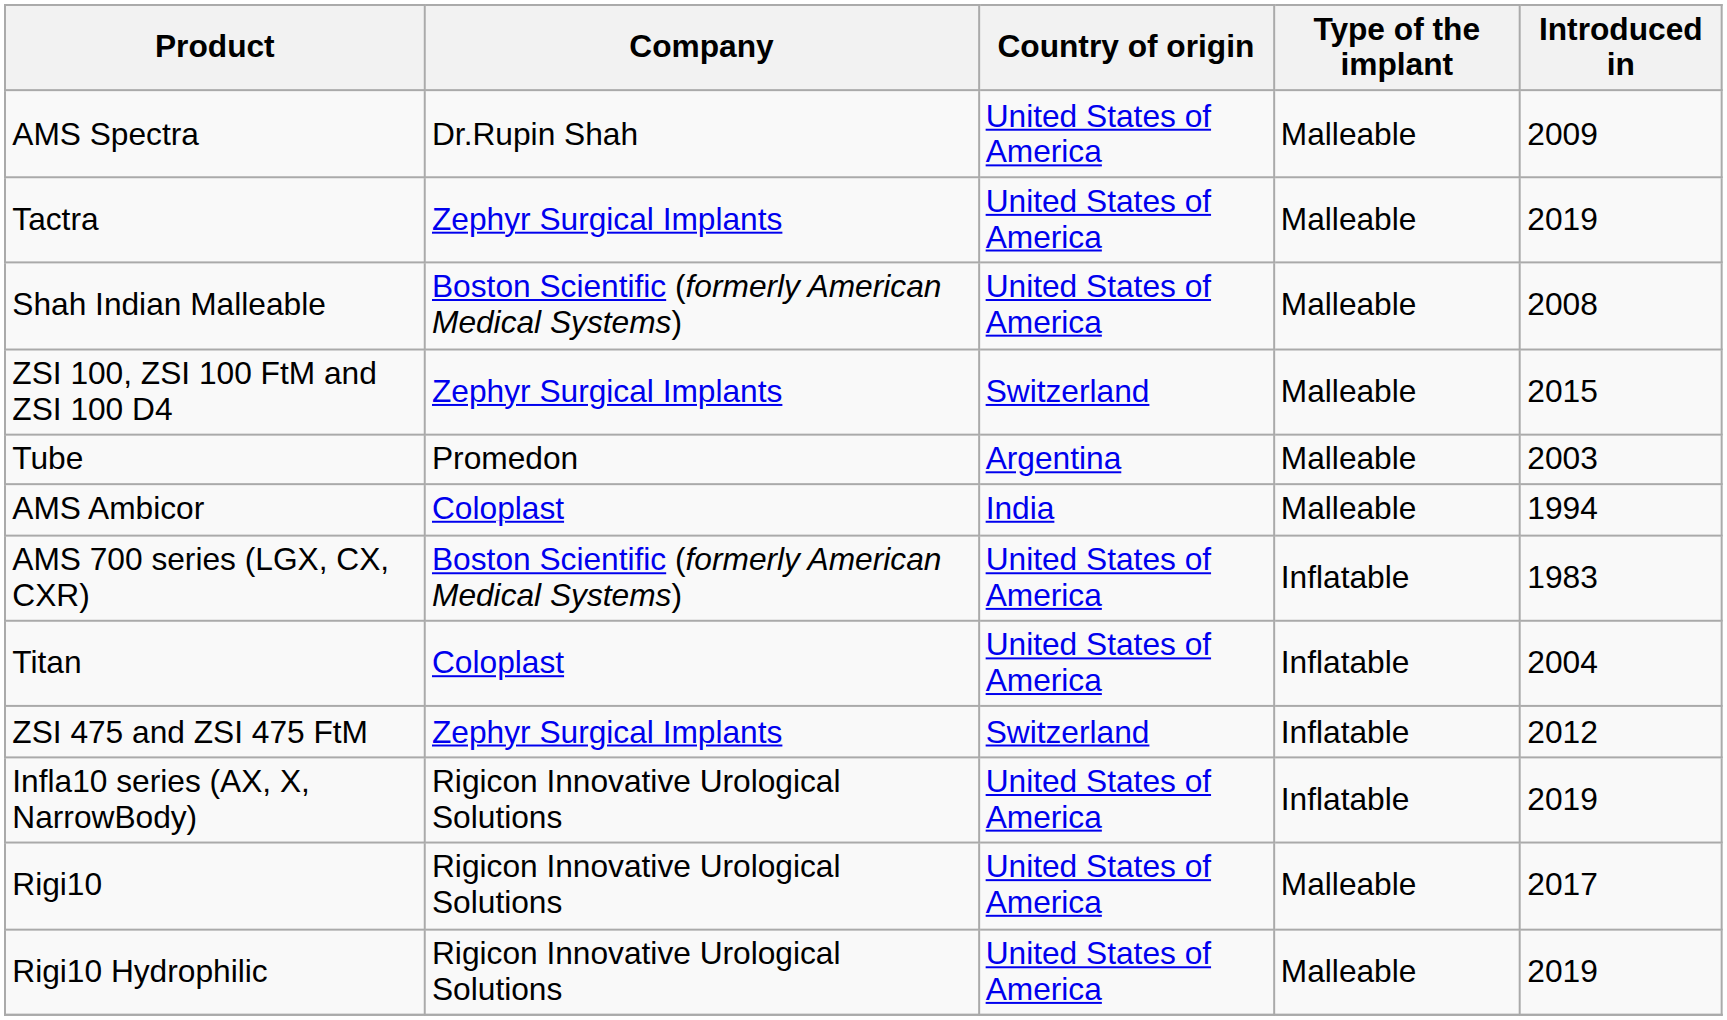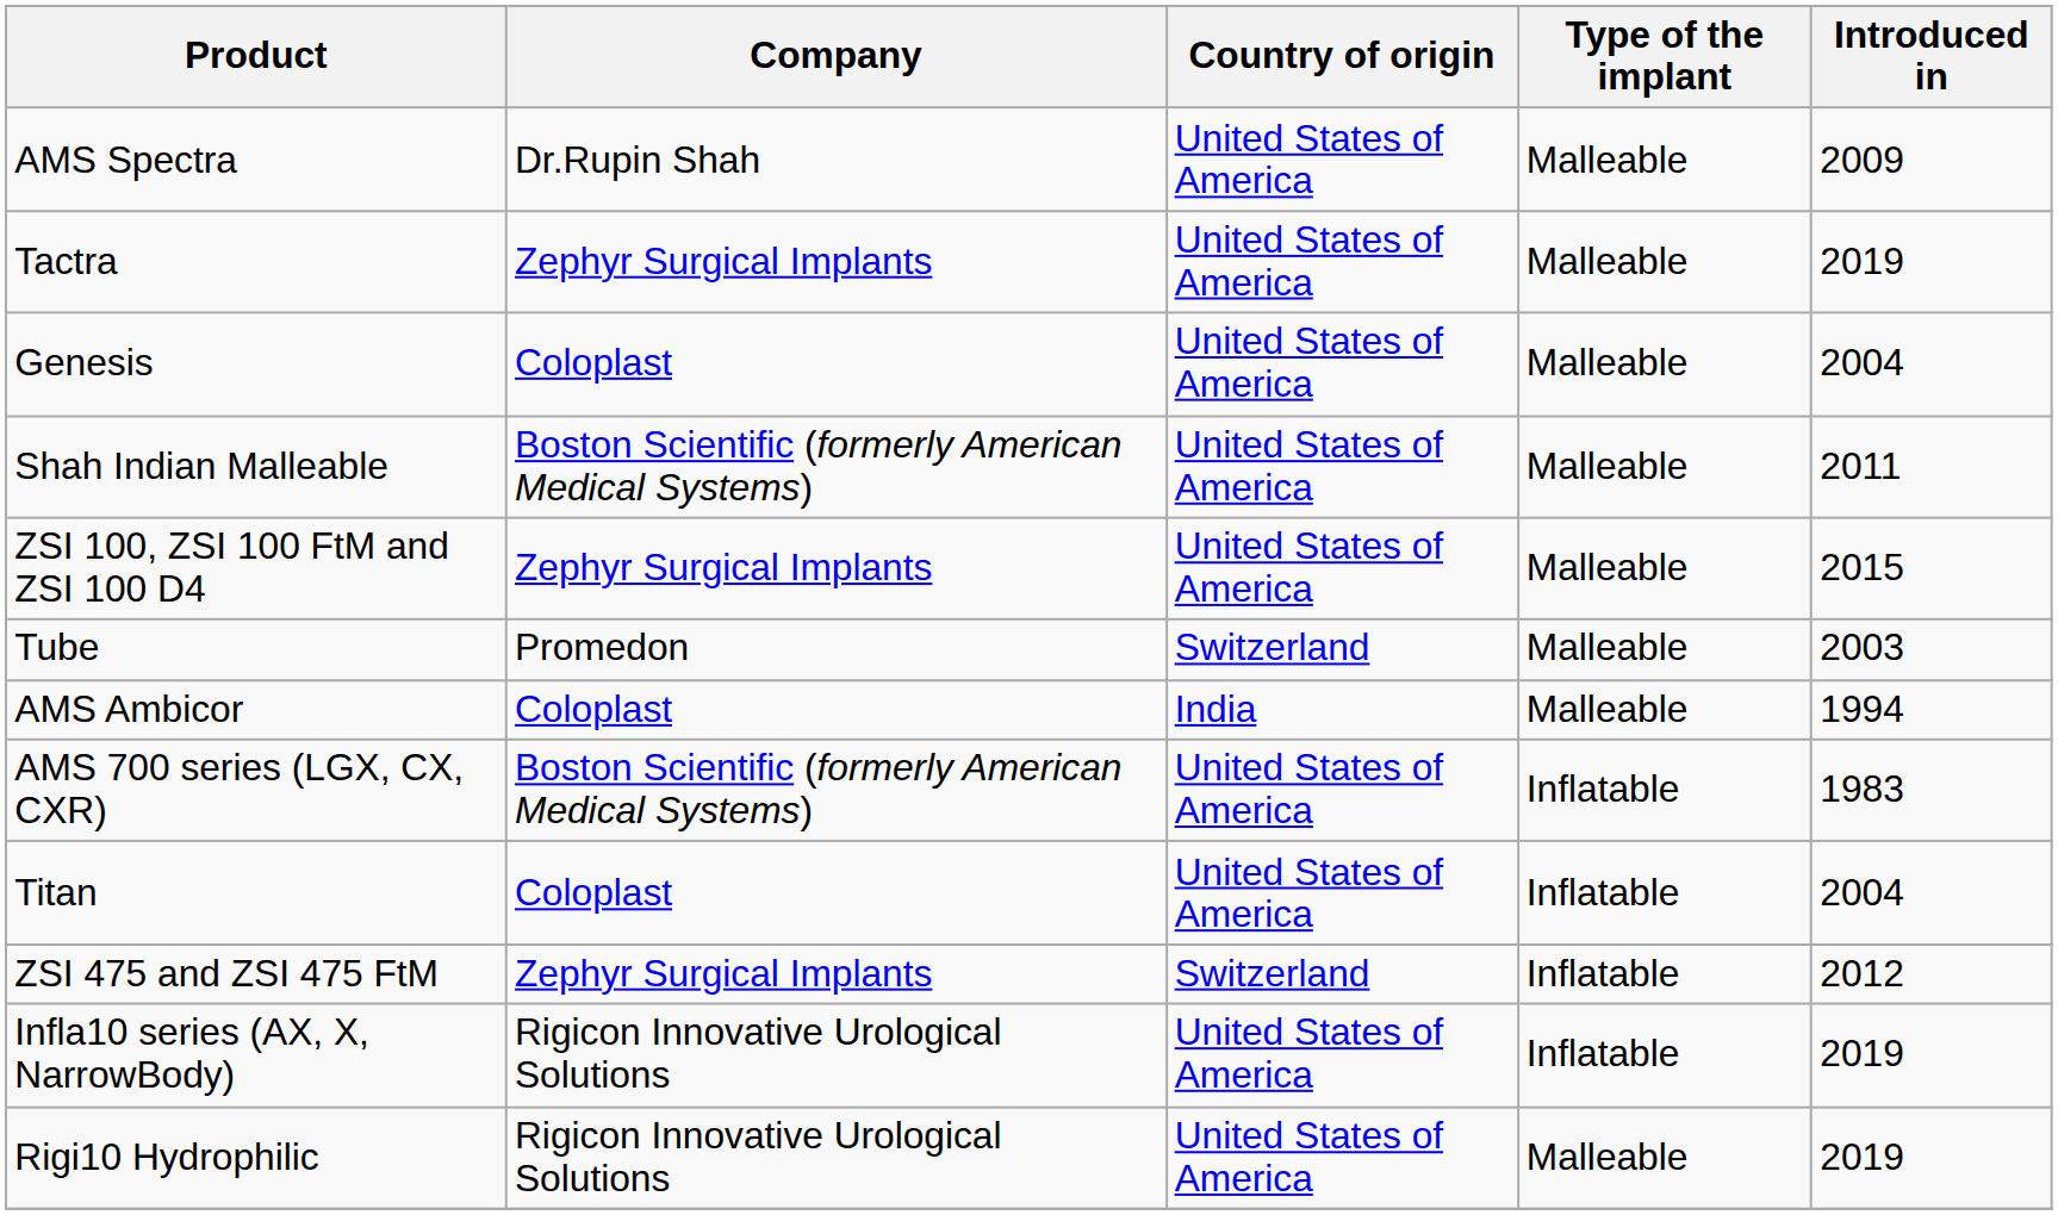 <table class="wikitable sortable">
 <tr>
 <th>Product</th>
 <th>Company</th>
 <th>Country of origin</th>
 <th>Type of the implant</th>
 <th>Introduced in</th>
 </tr>
 <tr>
 <td>AMS Spectra</td>
 <td>Dr.Rupin Shah</td>
 <td><a href='#'>United States of America</a></td>
 <td>Malleable</td>
 <td>2009</td>
 </tr>
 <tr>
 <td>Tactra</td>
 <td><a href='#'>Zephyr Surgical Implants</a></td>
 <td><a href='#'>United States of America</a></td>
 <td>Malleable</td>
 <td>2019</td>
 </tr>
 <tr>
+<td>Genesis</td>
+<td><a href='#'>Coloplast</a></td>
+<td><a href='#'>United States of America</a></td>
+<td>Malleable</td>
+<td>2004</td>
+</tr>
+<tr>
 <td>Shah Indian Malleable</td>
 <td><a href='#'>Boston Scientific</a> (<em>formerly American Medical Systems</em>)</td>
 <td><a href='#'>United States of America</a></td>
 <td>Malleable</td>
-<td>2008</td>
+<td>2011</td>
 </tr>
 <tr>
 <td>ZSI 100, ZSI 100 FtM and ZSI 100 D4</td>
 <td><a href='#'>Zephyr Surgical Implants</a></td>
-<td><a href='#'>Switzerland</a></td>
+<td><a href='#'>United States of America</a></td>
 <td>Malleable</td>
 <td>2015</td>
 </tr>
 <tr>
 <td>Tube</td>
 <td>Promedon</td>
-<td><a href='#'>Argentina</a></td>
+<td><a href='#'>Switzerland</a></td>
 <td>Malleable</td>
 <td>2003</td>
 </tr>
 <tr>
 <td>AMS Ambicor</td>
 <td><a href='#'>Coloplast</a></td>
 <td><a href='#'>India</a></td>
 <td>Malleable</td>
 <td>1994</td>
 </tr>
 <tr>
 <td>AMS 700 series (LGX, CX, CXR)</td>
 <td><a href='#'>Boston Scientific</a> (<em>formerly American Medical Systems</em>)</td>
 <td><a href='#'>United States of America</a></td>
 <td>Inflatable</td>
 <td>1983</td>
 </tr>
 <tr>
 <td>Titan</td>
 <td><a href='#'>Coloplast</a></td>
 <td><a href='#'>United States of America</a></td>
 <td>Inflatable</td>
 <td>2004</td>
 </tr>
 <tr>
 <td>ZSI 475 and ZSI 475 FtM</td>
 <td><a href='#'>Zephyr Surgical Implants</a></td>
 <td><a href='#'>Switzerland</a></td>
 <td>Inflatable</td>
 <td>2012</td>
 </tr>
 <tr>
 <td>Infla10 series (AX, X, NarrowBody)</td>
 <td>Rigicon Innovative Urological Solutions</td>
 <td><a href='#'>United States of America</a></td>
 <td>Inflatable</td>
 <td>2019</td>
 </tr>
 <tr>
-<td>Rigi10</td>
-<td>Rigicon Innovative Urological Solutions</td>
-<td><a href='#'>United States of America</a></td>
-<td>Malleable</td>
-<td>2017</td>
-</tr>
-<tr>
 <td>Rigi10 Hydrophilic</td>
 <td>Rigicon Innovative Urological Solutions</td>
 <td><a href='#'>United States of America</a></td>
 <td>Malleable</td>
 <td>2019</td>
 </tr>
 <tr>
 </tr>
 </table>
